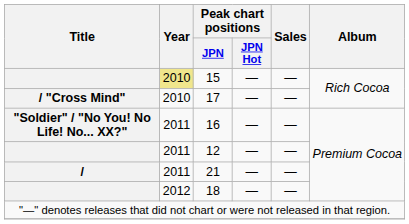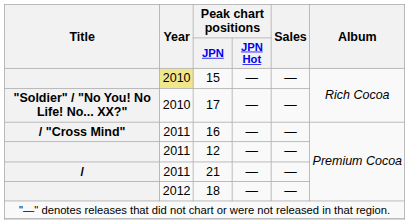 <table class="wikitable plainrowheaders" style="text-align:center;">
 <tr>
 <th scope="col" rowspan="2" style="width:12em;">Title</th>
 <th scope="col" rowspan="2">Year</th>
 <th scope="col" colspan="2">Peak chart positions</th>
 <th scope="col" rowspan="2">Sales</th>
 <th scope="col" rowspan="2">Album</th>
 </tr>
 <tr>
 <th scope="col" style="width:3em;font-size:90%;"><a href='#'>JPN</a></th>
 <th scope="col" style="width:3em;font-size:90%;"><a href='#'>JPN<br>Hot</a></th>
 </tr>
 <tr>
 <th scope="row"></th>
 <td style="background: khaki;">2010</td>
 <td>15</td>
 <td>—</td>
 <td>—</td>
 <td rowspan="2"><em>Rich Cocoa</em></td>
 </tr>
 <tr>
-<th scope="row"> / "Cross Mind"</th>
+<th scope="row">"Soldier" / "No You! No Life! No... XX?" </th>
 <td>2010</td>
 <td>17</td>
 <td>—</td>
 <td>—</td>
 </tr>
 <tr>
-<th scope="row">"Soldier" / "No You! No Life! No... XX?" </th>
+<th scope="row"> / "Cross Mind"</th>
 <td>2011</td>
 <td>16</td>
 <td>—</td>
 <td>—</td>
 <td rowspan="4"><em>Premium Cocoa</em></td>
 </tr>
 <tr>
 <th scope="row"></th>
 <td>2011</td>
 <td>12</td>
 <td>—</td>
 <td>—</td>
 </tr>
 <tr>
 <th scope="row"> / </th>
 <td>2011</td>
 <td>21</td>
 <td>—</td>
 <td>—</td>
 </tr>
 <tr>
 <th scope="row"></th>
 <td>2012</td>
 <td>18</td>
 <td>—</td>
 <td>—</td>
 </tr>
 <tr>
 <td colspan="6" style="font-size:90%;">"—" denotes releases that did not chart or were not released in that region.</td>
 </tr>
 <tr>
 </tr>
 </table>
